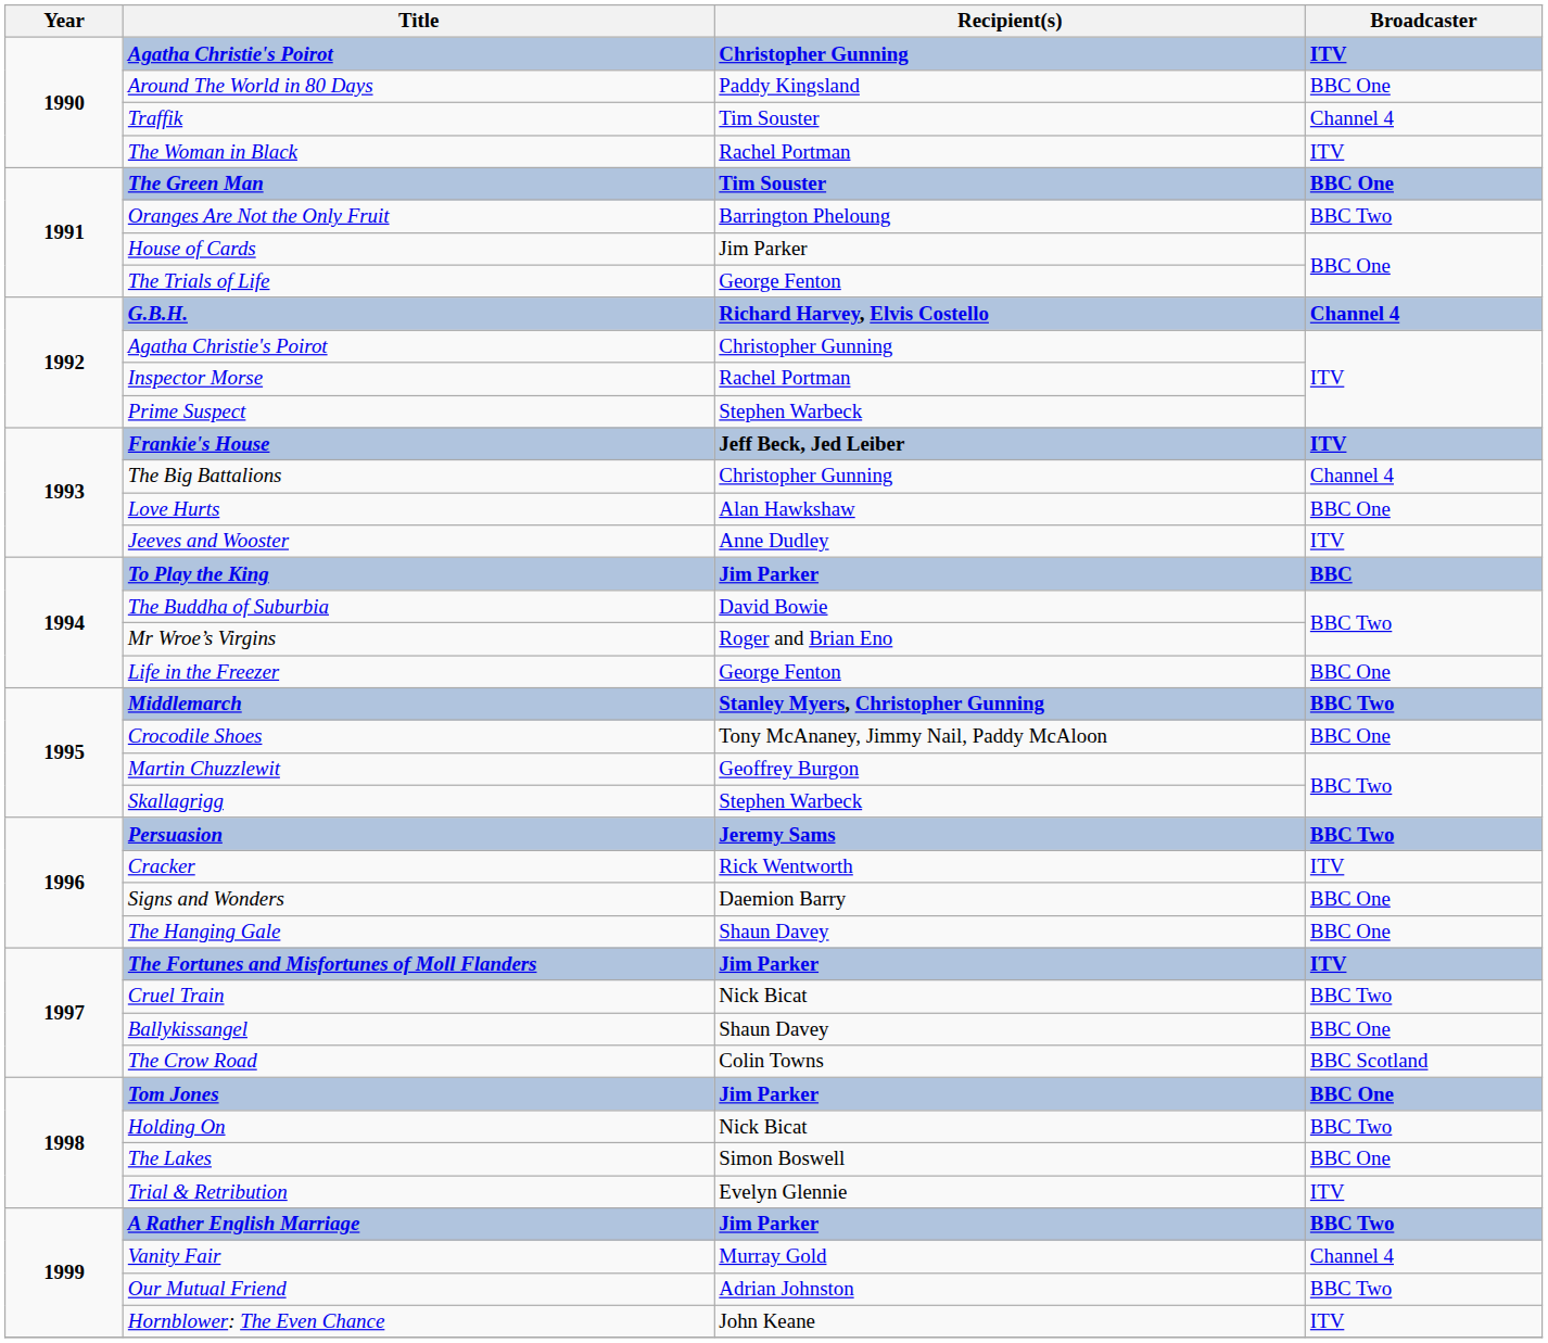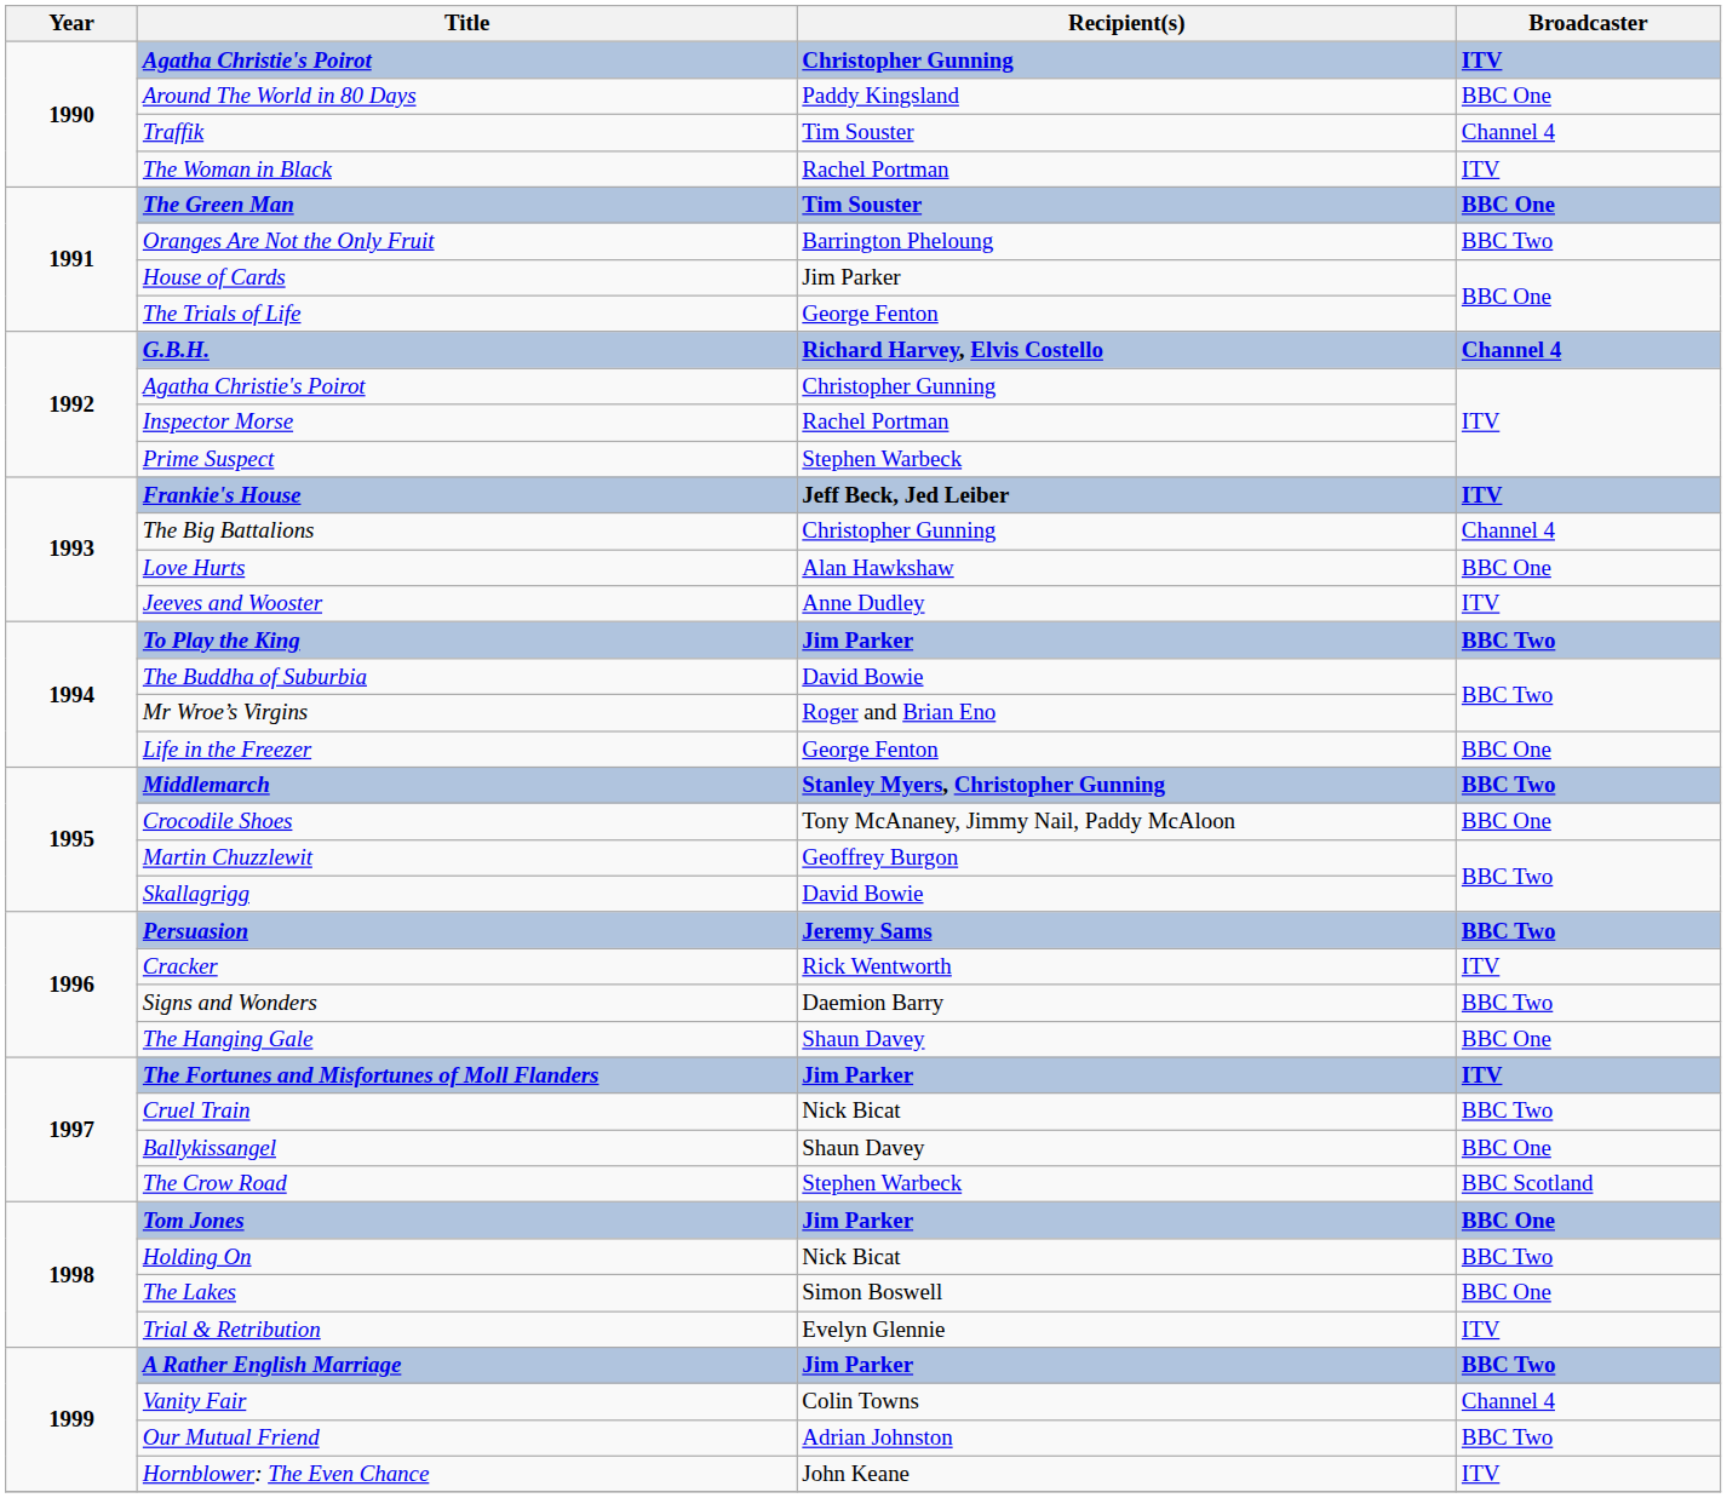 <table class="wikitable" width="95%">
 <tr>
 <th width=5%>Year</th>
 <th width=25%>Title</th>
 <th width=25%><strong>Recipient(s)</strong></th>
 <th width=10%><strong>Broadcaster</strong></th>
 </tr>
 <tr>
 <td rowspan="4" style="text-align:center;"><strong>1990</strong></td>
 <td style="background:#B0C4DE;"><strong><em><a href='#'>Agatha Christie's Poirot</a></em></strong></td>
 <td style="background:#B0C4DE;"><strong><a href='#'>Christopher Gunning</a></strong></td>
 <td style="background:#B0C4DE;"><strong><a href='#'>ITV</a></strong></td>
 </tr>
 <tr>
 <td><em><a href='#'>Around The World in 80 Days</a></em></td>
 <td><a href='#'>Paddy Kingsland</a></td>
 <td><a href='#'>BBC One</a></td>
 </tr>
 <tr>
 <td><em><a href='#'>Traffik</a></em></td>
 <td><a href='#'>Tim Souster</a></td>
 <td><a href='#'>Channel 4</a></td>
 </tr>
 <tr>
 <td><em><a href='#'>The Woman in Black</a></em></td>
 <td><a href='#'>Rachel Portman</a></td>
 <td><a href='#'>ITV</a></td>
 </tr>
 <tr>
 <td rowspan="4" style="text-align:center;"><strong>1991</strong></td>
 <td style="background:#B0C4DE;"><strong><em><a href='#'>The Green Man</a></em></strong></td>
 <td style="background:#B0C4DE;"><strong><a href='#'>Tim Souster</a></strong></td>
 <td style="background:#B0C4DE;"><strong><a href='#'>BBC One</a></strong></td>
 </tr>
 <tr>
 <td><em><a href='#'>Oranges Are Not the Only Fruit</a></em></td>
 <td><a href='#'>Barrington Pheloung</a></td>
 <td><a href='#'>BBC Two</a></td>
 </tr>
 <tr>
 <td><em><a href='#'>House of Cards</a></em></td>
 <td>Jim Parker</td>
 <td rowspan="2"><a href='#'>BBC One</a></td>
 </tr>
 <tr>
 <td><em><a href='#'>The Trials of Life</a></em></td>
 <td><a href='#'>George Fenton</a></td>
 </tr>
 <tr>
 <td rowspan="4" style="text-align:center;"><strong>1992</strong></td>
 <td style="background:#B0C4DE;"><strong><em><a href='#'>G.B.H.</a></em></strong></td>
 <td style="background:#B0C4DE;"><strong><a href='#'>Richard Harvey</a>, <a href='#'>Elvis Costello</a></strong></td>
 <td style="background:#B0C4DE;"><strong><a href='#'>Channel 4</a></strong></td>
 </tr>
 <tr>
 <td><em><a href='#'>Agatha Christie's Poirot</a></em></td>
 <td><a href='#'>Christopher Gunning</a></td>
 <td rowspan="3"><a href='#'>ITV</a></td>
 </tr>
 <tr>
 <td><em><a href='#'>Inspector Morse</a></em></td>
 <td><a href='#'>Rachel Portman</a></td>
 </tr>
 <tr>
 <td><em><a href='#'>Prime Suspect</a></em></td>
 <td><a href='#'>Stephen Warbeck</a></td>
 </tr>
 <tr>
 <td rowspan="4" style="text-align:center;"><strong>1993</strong></td>
 <td style="background:#B0C4DE;"><strong><em><a href='#'>Frankie's House</a></em></strong></td>
 <td style="background:#B0C4DE;"><strong>Jeff Beck, Jed Leiber</strong></td>
 <td style="background:#B0C4DE;"><strong><a href='#'>ITV</a></strong></td>
 </tr>
 <tr>
 <td><em>The Big Battalions</em></td>
 <td><a href='#'>Christopher Gunning</a></td>
 <td><a href='#'>Channel 4</a></td>
 </tr>
 <tr>
 <td><em><a href='#'>Love Hurts</a></em></td>
 <td><a href='#'>Alan Hawkshaw</a></td>
 <td><a href='#'>BBC One</a></td>
 </tr>
 <tr>
 <td><em><a href='#'>Jeeves and Wooster</a></em></td>
 <td><a href='#'>Anne Dudley</a></td>
 <td><a href='#'>ITV</a></td>
 </tr>
 <tr>
 <td rowspan="4" style="text-align:center;"><strong>1994</strong></td>
 <td style="background:#B0C4DE;"><strong><em><a href='#'>To Play the King</a></em></strong></td>
 <td style="background:#B0C4DE;"><strong><a href='#'>Jim Parker</a></strong></td>
-<td style="background:#B0C4DE;"><strong><a href='#'>BBC</a></strong></td>
+<td style="background:#B0C4DE;"><strong><a href='#'>BBC Two</a></strong></td>
 </tr>
 <tr>
 <td><em><a href='#'>The Buddha of Suburbia</a></em></td>
 <td><a href='#'>David Bowie</a></td>
 <td rowspan="2"><a href='#'>BBC Two</a></td>
 </tr>
 <tr>
 <td><em>Mr Wroe’s Virgins</em></td>
 <td><a href='#'>Roger</a> and <a href='#'>Brian Eno</a></td>
 </tr>
 <tr>
 <td><em><a href='#'>Life in the Freezer</a></em></td>
 <td><a href='#'>George Fenton</a></td>
 <td><a href='#'>BBC One</a></td>
 </tr>
 <tr>
 <td rowspan="4" style="text-align:center;"><strong>1995</strong></td>
 <td style="background:#B0C4DE;"><strong><em><a href='#'>Middlemarch</a></em></strong></td>
 <td style="background:#B0C4DE;"><strong><a href='#'>Stanley Myers</a>, <a href='#'>Christopher Gunning</a></strong></td>
 <td style="background:#B0C4DE;"><strong><a href='#'>BBC Two</a></strong></td>
 </tr>
 <tr>
 <td><em><a href='#'>Crocodile Shoes</a></em></td>
 <td>Tony McAnaney, Jimmy Nail, Paddy McAloon</td>
 <td><a href='#'>BBC One</a></td>
 </tr>
 <tr>
 <td><em><a href='#'>Martin Chuzzlewit</a></em></td>
 <td><a href='#'>Geoffrey Burgon</a></td>
 <td rowspan="2"><a href='#'>BBC Two</a></td>
 </tr>
 <tr>
 <td><em><a href='#'>Skallagrigg</a></em></td>
-<td><a href='#'>Stephen Warbeck</a></td>
+<td><a href='#'>David Bowie</a></td>
 </tr>
 <tr>
 <td rowspan="4" style="text-align:center;"><strong>1996</strong></td>
 <td style="background:#B0C4DE;"><strong><em><a href='#'>Persuasion</a></em></strong></td>
 <td style="background:#B0C4DE;"><strong><a href='#'>Jeremy Sams</a></strong></td>
 <td style="background:#B0C4DE;"><strong><a href='#'>BBC Two</a></strong></td>
 </tr>
 <tr>
 <td><em><a href='#'>Cracker</a></em></td>
 <td><a href='#'>Rick Wentworth</a></td>
 <td><a href='#'>ITV</a></td>
 </tr>
 <tr>
 <td><em>Signs and Wonders</em></td>
 <td>Daemion Barry</td>
-<td><a href='#'>BBC One</a></td>
+<td><a href='#'>BBC Two</a></td>
 </tr>
 <tr>
 <td><em><a href='#'>The Hanging Gale</a></em></td>
 <td><a href='#'>Shaun Davey</a></td>
 <td><a href='#'>BBC One</a></td>
 </tr>
 <tr>
 <td rowspan="4" style="text-align:center;"><strong>1997</strong></td>
 <td style="background:#B0C4DE;"><strong><em><a href='#'>The Fortunes and Misfortunes of Moll Flanders</a></em></strong></td>
 <td style="background:#B0C4DE;"><strong><a href='#'>Jim Parker</a></strong></td>
 <td style="background:#B0C4DE;"><strong><a href='#'>ITV</a></strong></td>
 </tr>
 <tr>
 <td><em><a href='#'>Cruel Train</a></em></td>
 <td>Nick Bicat</td>
 <td><a href='#'>BBC Two</a></td>
 </tr>
 <tr>
 <td><em><a href='#'>Ballykissangel</a></em></td>
 <td>Shaun Davey</td>
 <td><a href='#'>BBC One</a></td>
 </tr>
 <tr>
 <td><em><a href='#'>The Crow Road</a></em></td>
-<td>Colin Towns</td>
+<td><a href='#'>Stephen Warbeck</a></td>
 <td><a href='#'>BBC Scotland</a></td>
 </tr>
 <tr>
 <td rowspan="4" style="text-align:center;"><strong>1998</strong></td>
 <td style="background:#B0C4DE;"><strong><em><a href='#'>Tom Jones</a></em></strong></td>
 <td style="background:#B0C4DE;"><strong><a href='#'>Jim Parker</a></strong></td>
 <td style="background:#B0C4DE;"><strong><a href='#'>BBC One</a></strong></td>
 </tr>
 <tr>
 <td><em><a href='#'>Holding On</a></em></td>
 <td>Nick Bicat</td>
 <td><a href='#'>BBC Two</a></td>
 </tr>
 <tr>
 <td><em><a href='#'>The Lakes</a></em></td>
 <td>Simon Boswell</td>
 <td><a href='#'>BBC One</a></td>
 </tr>
 <tr>
 <td><em><a href='#'>Trial & Retribution</a></em></td>
 <td>Evelyn Glennie</td>
 <td><a href='#'>ITV</a></td>
 </tr>
 <tr>
 <td rowspan="4" style="text-align:center;"><strong>1999</strong></td>
 <td style="background:#B0C4DE;"><strong><em><a href='#'>A Rather English Marriage</a></em></strong></td>
 <td style="background:#B0C4DE;"><strong><a href='#'>Jim Parker</a></strong></td>
 <td style="background:#B0C4DE;"><strong><a href='#'>BBC Two</a></strong></td>
 </tr>
 <tr>
 <td><em><a href='#'>Vanity Fair</a></em></td>
-<td><a href='#'>Murray Gold</a></td>
+<td>Colin Towns</td>
 <td><a href='#'>Channel 4</a></td>
 </tr>
 <tr>
 <td><em><a href='#'>Our Mutual Friend</a></em></td>
 <td><a href='#'>Adrian Johnston</a></td>
 <td><a href='#'>BBC Two</a></td>
 </tr>
 <tr>
 <td><em><a href='#'>Hornblower</a>: <a href='#'>The Even Chance</a></em></td>
 <td>John Keane</td>
 <td><a href='#'>ITV</a></td>
 </tr>
 <tr>
 </tr>
 </table>
